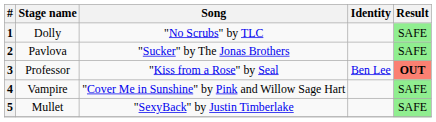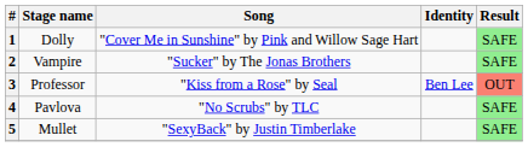 <table class="wikitable plainrowheaders" style="text-align: center;">
 <tr>
 <th>#</th>
 <th>Stage name</th>
 <th>Song</th>
 <th>Identity</th>
 <th>Result</th>
 </tr>
 <tr>
 <th>1</th>
 <td>Dolly</td>
-<td>"<a href='#'>No Scrubs</a>" by <a href='#'>TLC</a></td>
+<td>"<a href='#'>Cover Me in Sunshine</a>" by <a href='#'>Pink</a> and Willow Sage Hart</td>
 <td></td>
 <td bgcolor=lightgreen>SAFE</td>
 </tr>
 <tr>
 <th>2</th>
-<td>Pavlova</td>
+<td>Vampire</td>
 <td>"<a href='#'>Sucker</a>" by The <a href='#'>Jonas Brothers</a></td>
 <td></td>
 <td bgcolor=lightgreen>SAFE</td>
 </tr>
 <tr>
 <th>3</th>
 <td>Professor</td>
 <td>"<a href='#'>Kiss from a Rose</a>" by <a href='#'>Seal</a></td>
 <td><a href='#'>Ben Lee</a></td>
-<td bgcolor=salmon><strong>OUT</strong></td>
+<td bgcolor=salmon>OUT</td>
 </tr>
 <tr>
 <th>4</th>
-<td>Vampire</td>
-<td>"<a href='#'>Cover Me in Sunshine</a>" by <a href='#'>Pink</a> and Willow Sage Hart</td>
+<td>Pavlova</td>
+<td>"<a href='#'>No Scrubs</a>" by <a href='#'>TLC</a></td>
 <td></td>
 <td bgcolor=lightgreen>SAFE</td>
 </tr>
 <tr>
 <th>5</th>
 <td>Mullet</td>
 <td>"<a href='#'>SexyBack</a>" by <a href='#'>Justin Timberlake</a></td>
 <td></td>
 <td bgcolor=lightgreen>SAFE</td>
 </tr>
 <tr>
 </tr>
 </table>
